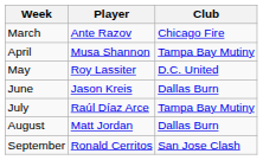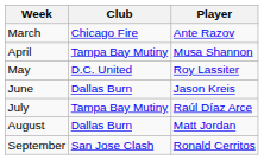 <table class="wikitable">
 <tr>
 <th>Week</th>
+<th>Club</th>
 <th>Player</th>
-<th>Club</th>
 </tr>
 <tr>
 <td>March</td>
+<td><a href='#'>Chicago Fire</a></td>
 <td> <a href='#'>Ante Razov</a></td>
-<td><a href='#'>Chicago Fire</a></td>
 </tr>
 <tr>
 <td>April</td>
+<td><a href='#'>Tampa Bay Mutiny</a></td>
 <td> <a href='#'>Musa Shannon</a></td>
-<td><a href='#'>Tampa Bay Mutiny</a></td>
 </tr>
 <tr>
 <td>May</td>
+<td><a href='#'>D.C. United</a></td>
 <td> <a href='#'>Roy Lassiter</a></td>
-<td><a href='#'>D.C. United</a></td>
 </tr>
 <tr>
 <td>June</td>
+<td><a href='#'>Dallas Burn</a></td>
 <td> <a href='#'>Jason Kreis</a></td>
-<td><a href='#'>Dallas Burn</a></td>
 </tr>
 <tr>
 <td>July</td>
+<td><a href='#'>Tampa Bay Mutiny</a></td>
 <td> <a href='#'>Raúl Díaz Arce</a></td>
-<td><a href='#'>Tampa Bay Mutiny</a></td>
 </tr>
 <tr>
 <td>August</td>
+<td><a href='#'>Dallas Burn</a></td>
 <td> <a href='#'>Matt Jordan</a></td>
-<td><a href='#'>Dallas Burn</a></td>
 </tr>
 <tr>
 <td>September</td>
+<td><a href='#'>San Jose Clash</a></td>
 <td> <a href='#'>Ronald Cerritos</a></td>
-<td><a href='#'>San Jose Clash</a></td>
 </tr>
 </table>
